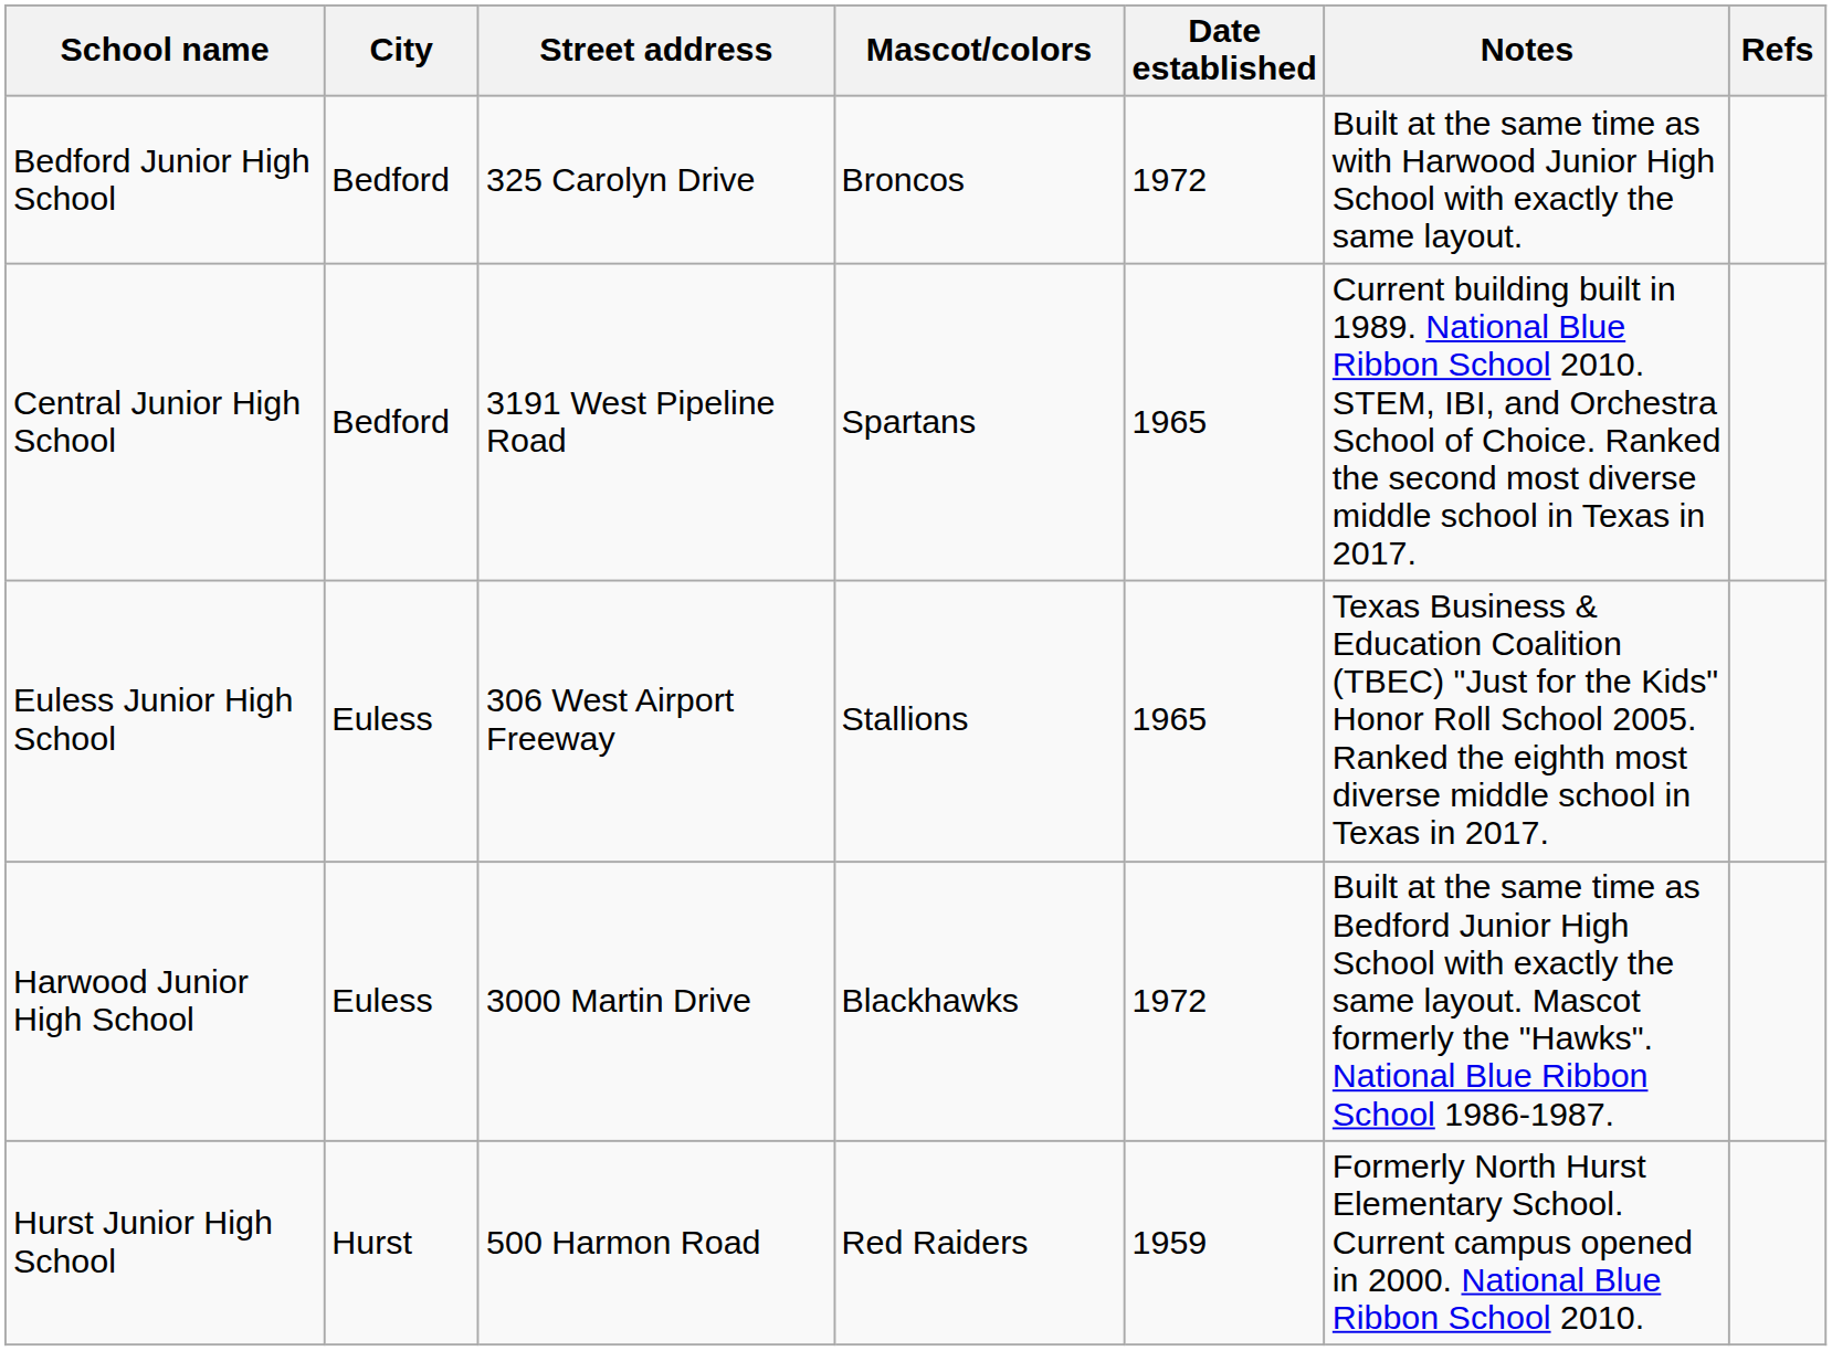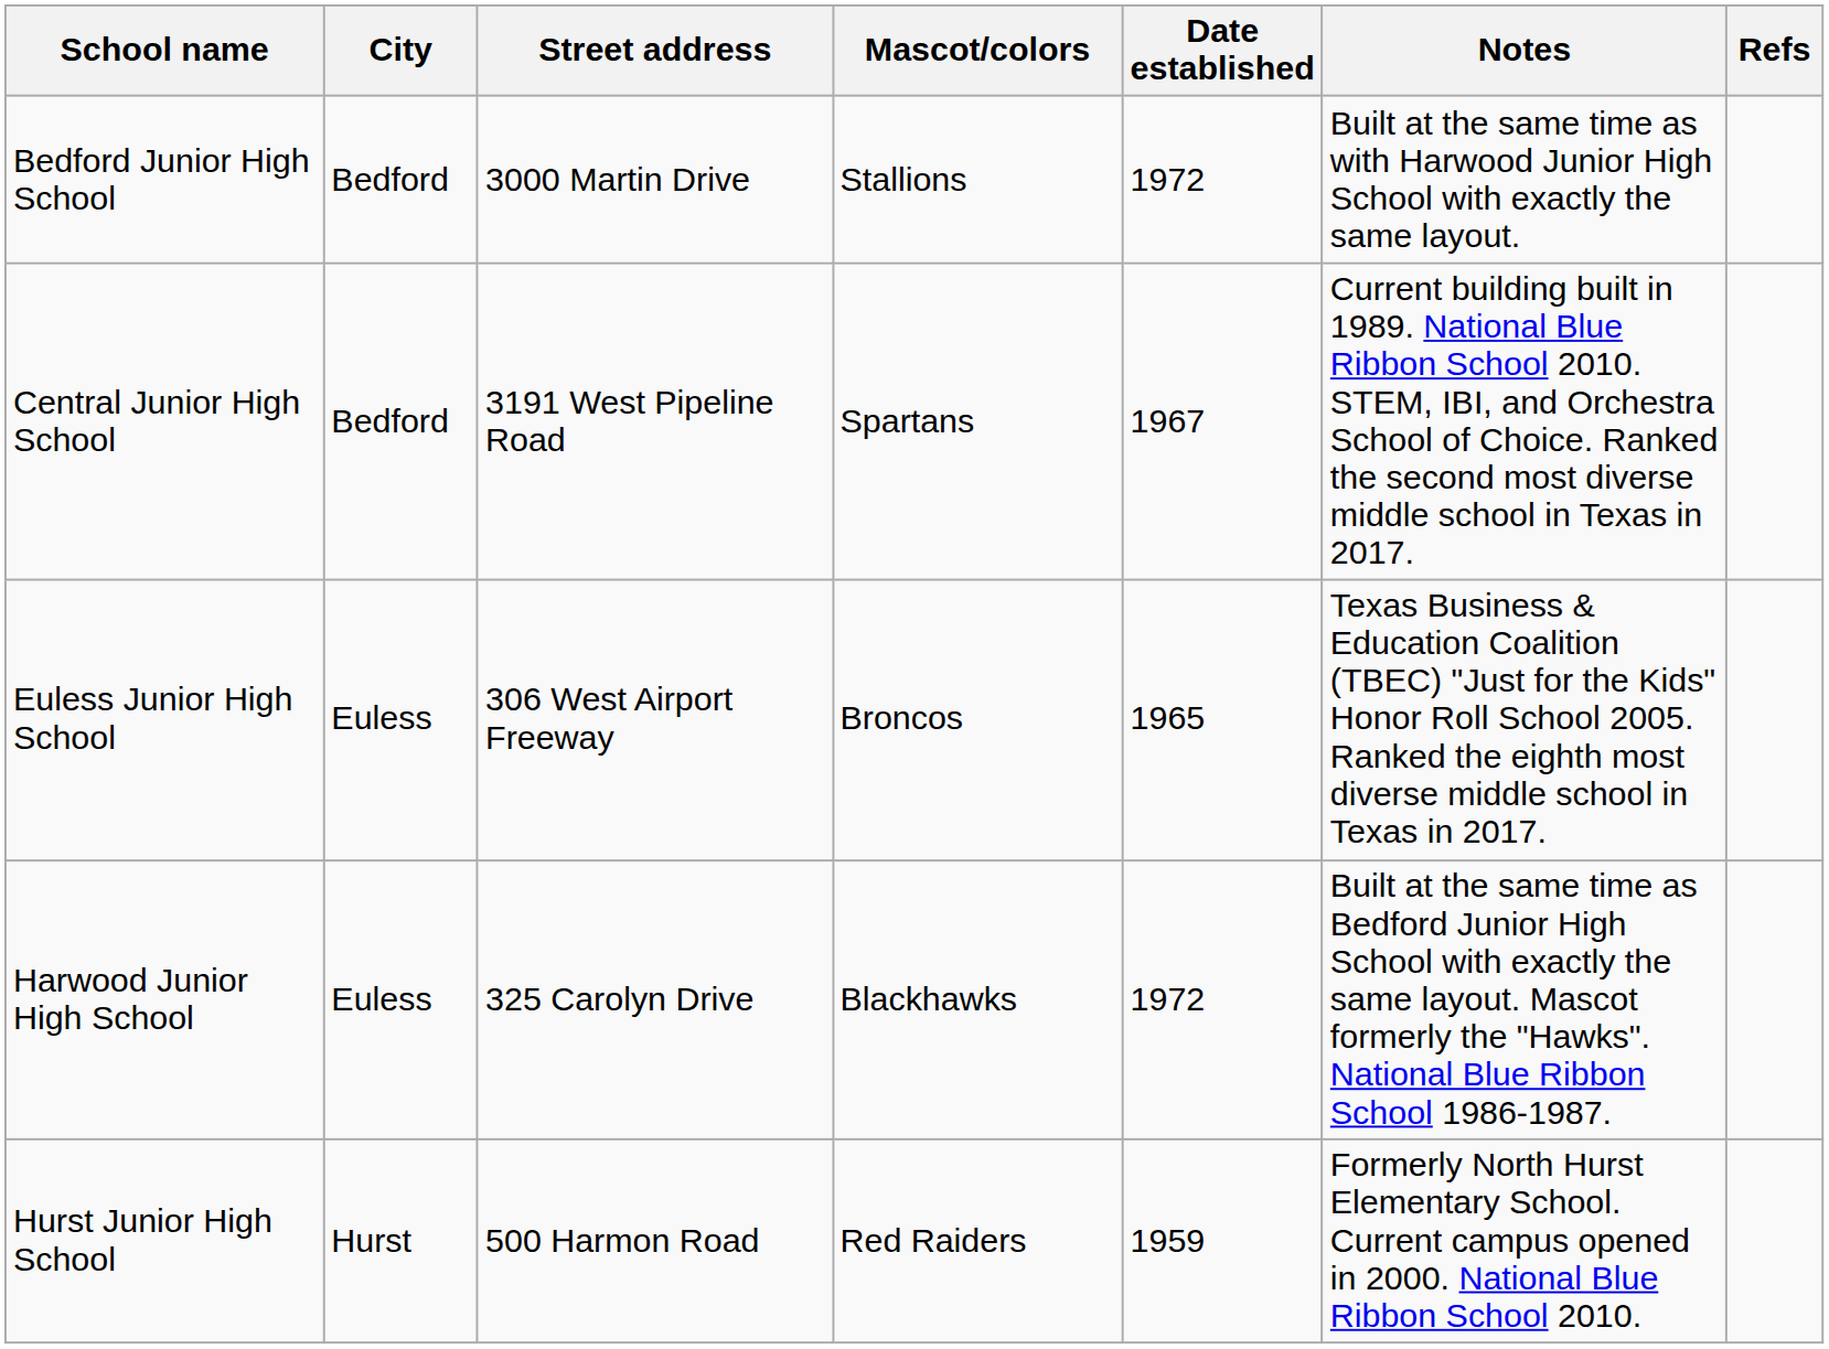 <table class="wikitable">
 <tr>
 <th scope="col" style="width: 175px;">School name</th>
 <th scope="col" style="width: 70px;">City</th>
 <th scope="col" style="width: 200px;">Street address</th>
 <th scope="col" style="width: 140px;">Mascot/colors</th>
 <th scope="col" style="width: 20px;">Date established</th>
 <th scope="col" style="width: 225px;">Notes</th>
 <th scope="col" style="width: 40px;">Refs</th>
 </tr>
 <tr>
 <td>Bedford Junior High School</td>
 <td>Bedford</td>
-<td>325 Carolyn Drive</td>
-<td>Broncos  </td>
+<td>3000 Martin Drive</td>
+<td>Stallions  </td>
 <td>1972</td>
 <td>Built at the same time as with Harwood Junior High School with exactly the same layout.</td>
 <td></td>
 </tr>
 <tr>
 <td>Central Junior High School</td>
 <td>Bedford</td>
 <td>3191 West Pipeline Road</td>
 <td>Spartans  </td>
-<td>1965</td>
+<td>1967</td>
 <td>Current building built in 1989. <a href='#'>National Blue Ribbon School</a> 2010. STEM, IBI, and Orchestra School of Choice. Ranked the second most diverse middle school in Texas in 2017.</td>
 <td></td>
 </tr>
 <tr>
 <td>Euless Junior High School</td>
 <td>Euless</td>
 <td>306 West Airport Freeway</td>
-<td>Stallions  </td>
+<td>Broncos  </td>
 <td>1965</td>
 <td>Texas Business & Education Coalition (TBEC) "Just for the Kids" Honor Roll School 2005. Ranked the eighth most diverse middle school in Texas in 2017.</td>
 <td></td>
 </tr>
 <tr>
 <td>Harwood Junior High School</td>
 <td>Euless</td>
-<td>3000 Martin Drive</td>
+<td>325 Carolyn Drive</td>
 <td>Blackhawks  </td>
 <td>1972</td>
 <td>Built at the same time as Bedford Junior High School with exactly the same layout. Mascot formerly the "Hawks". <a href='#'>National Blue Ribbon School</a> 1986-1987.</td>
 <td></td>
 </tr>
 <tr>
 <td>Hurst Junior High School</td>
 <td>Hurst</td>
 <td>500 Harmon Road</td>
 <td>Red Raiders   </td>
 <td>1959</td>
 <td>Formerly North Hurst Elementary School. Current campus opened in 2000. <a href='#'>National Blue Ribbon School</a> 2010.</td>
 <td></td>
 </tr>
 </table>
